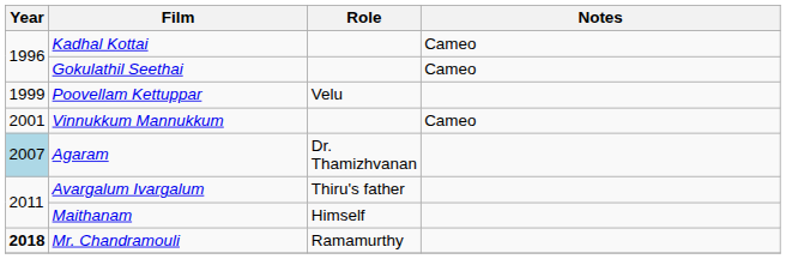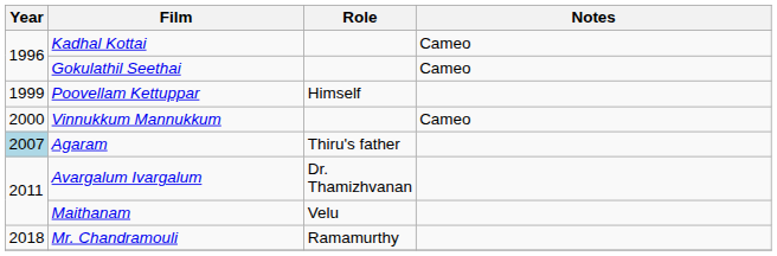 <table class="wikitable sortable">
 <tr>
 <th style="width:35px;">Year</th>
 <th style="width:250px;">Film</th>
 <th style="width:80px;">Role</th>
 <th style="text-align:center; width:350px;" class="unsortable">Notes</th>
 </tr>
 <tr>
 <td rowspan="2">1996</td>
 <td><em><a href='#'>Kadhal Kottai</a></em></td>
 <td></td>
 <td>Cameo</td>
 </tr>
 <tr>
 <td><em><a href='#'>Gokulathil Seethai</a></em></td>
 <td></td>
 <td>Cameo</td>
 </tr>
 <tr>
 <td>1999</td>
 <td><em><a href='#'>Poovellam Kettuppar</a></em></td>
-<td>Velu</td>
+<td>Himself</td>
 <td></td>
 </tr>
 <tr>
-<td>2001</td>
+<td>2000</td>
 <td><em><a href='#'>Vinnukkum Mannukkum</a></em></td>
 <td></td>
 <td>Cameo</td>
 </tr>
 <tr>
 <td style="background: lightblue;">2007</td>
 <td><em><a href='#'>Agaram</a></em></td>
-<td>Dr. Thamizhvanan</td>
+<td>Thiru's father</td>
 <td></td>
 </tr>
 <tr>
 <td rowspan="2">2011</td>
 <td><em><a href='#'>Avargalum Ivargalum</a></em></td>
-<td>Thiru's father</td>
+<td>Dr. Thamizhvanan</td>
 <td></td>
 </tr>
 <tr>
 <td><em><a href='#'>Maithanam</a></em></td>
-<td>Himself</td>
+<td>Velu</td>
 <td></td>
 </tr>
 <tr>
-<td><strong>2018</strong></td>
+<td>2018</td>
 <td><em><a href='#'>Mr. Chandramouli</a></em></td>
 <td>Ramamurthy</td>
 <td></td>
 </tr>
 <tr>
 </tr>
 </table>
